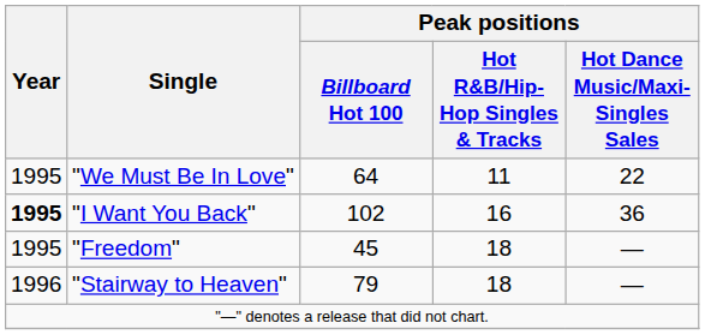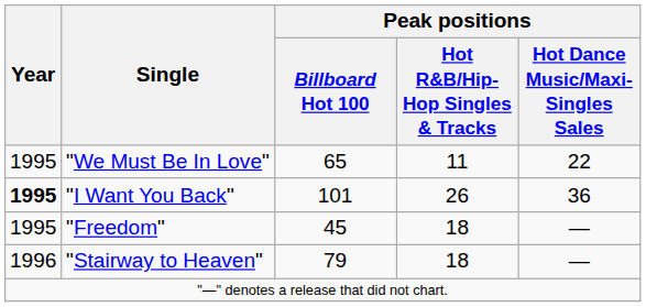 <table class="wikitable">
 <tr>
 <th rowspan="2">Year</th>
 <th rowspan="2">Single</th>
 <th colspan="5">Peak positions</th>
 </tr>
 <tr>
 <th style="width:6em;font-size:90%;line-height:1.3"><a href='#'><em>Billboard</em> Hot 100</a></th>
 <th style="width:6em;font-size:90%;line-height:1.3"><a href='#'>Hot R&B/Hip-Hop Singles & Tracks</a></th>
 <th style="width:6em;font-size:90%;line-height:1.3"><a href='#'>Hot Dance Music/Maxi-Singles Sales</a></th>
 </tr>
 <tr>
 <td>1995</td>
 <td>"<a href='#'>We Must Be In Love</a>"</td>
-<td align="center">64</td>
+<td align="center">65</td>
 <td align="center">11</td>
 <td align="center">22</td>
 </tr>
 <tr>
 <td><strong>1995</strong></td>
 <td>"<a href='#'>I Want You Back</a>" </td>
-<td align="center">102</td>
-<td align="center">16</td>
+<td align="center">101</td>
+<td align="center">26</td>
 <td align="center">36</td>
 </tr>
 <tr>
 <td>1995</td>
 <td>"<a href='#'>Freedom</a>"</td>
 <td align="center">45</td>
 <td align="center">18</td>
 <td align="center">—</td>
 </tr>
 <tr>
 <td>1996</td>
 <td>"<a href='#'>Stairway to Heaven</a>"</td>
 <td align="center">79</td>
 <td align="center">18</td>
 <td align="center">—</td>
 </tr>
 <tr>
 <td align="center" colspan="7" style="font-size: 8pt">"—" denotes a release that did not chart.</td>
 </tr>
 <tr>
 </tr>
 </table>
